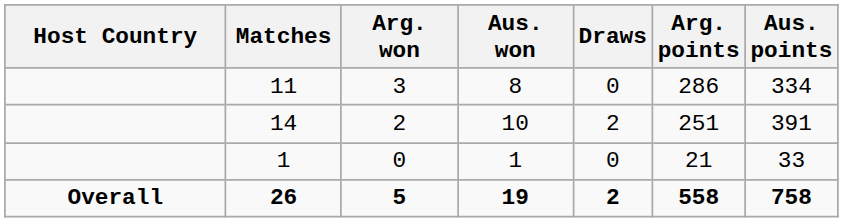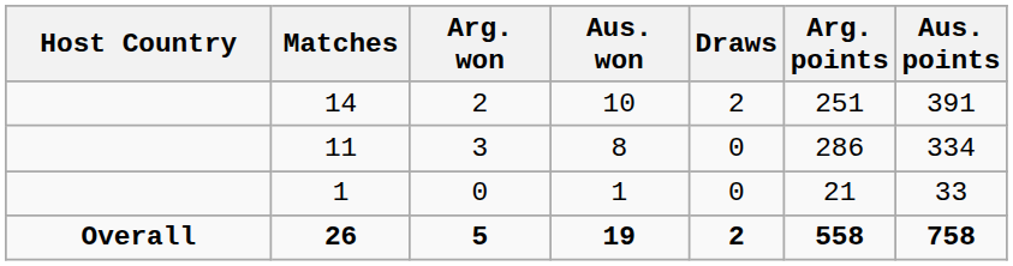 <table class="wikitable sortable"; style="text-align: center">
 <tr>
 <th width=120px>Host Country</th>
 <th width=60px>Matches</th>
 <th width=60px>Arg.<br> won</th>
 <th width=60px>Aus.<br> won</th>
 <th>Draws</th>
 <th>Arg. <br> points</th>
 <th>Aus. <br> points</th>
 </tr>
 <tr>
 <td align=left></td>
+<td>14</td>
+<td>2</td>
+<td>10</td>
+<td>2</td>
+<td>251</td>
+<td>391</td>
+</tr>
+<tr>
+<td align=left></td>
 <td>11</td>
 <td>3</td>
 <td>8</td>
 <td>0</td>
 <td>286</td>
 <td>334</td>
-</tr>
-<tr>
-<td align=left></td>
-<td>14</td>
-<td>2</td>
-<td>10</td>
-<td>2</td>
-<td>251</td>
-<td>391</td>
 </tr>
 <tr>
 <td align=left> </td>
 <td>1</td>
 <td>0</td>
 <td>1</td>
 <td>0</td>
 <td>21</td>
 <td>33</td>
 </tr>
 <tr>
 <td><strong>Overall</strong></td>
 <td><strong>26</strong></td>
 <td><strong>5</strong></td>
 <td><strong>19</strong></td>
 <td><strong>2</strong></td>
 <td><strong>558</strong></td>
 <td><strong>758</strong></td>
 </tr>
 </table>
